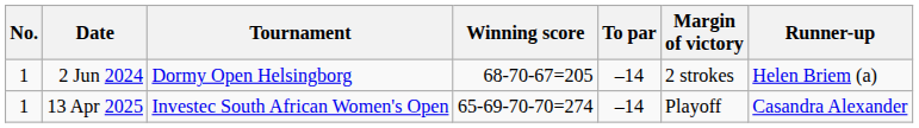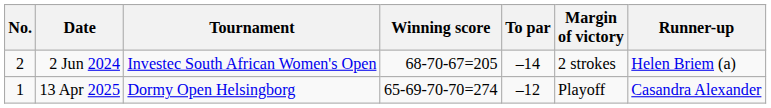 <table class="wikitable" style="font-size:95%;">
 <tr>
 <th>No.</th>
 <th>Date</th>
 <th>Tournament</th>
 <th>Winning score</th>
 <th>To par</th>
 <th>Margin<br>of victory</th>
 <th>Runner-up</th>
 </tr>
 <tr>
-<td align=center>1</td>
+<td align=center>2</td>
 <td align=right>2 Jun <a href='#'>2024</a></td>
-<td><a href='#'>Dormy Open Helsingborg</a></td>
+<td><a href='#'>Investec South African Women's Open</a></td>
 <td align=right>68-70-67=205</td>
 <td align=center>–14</td>
 <td>2 strokes</td>
 <td> <a href='#'>Helen Briem</a> (a)</td>
 </tr>
 <tr>
 <td align=center>1</td>
 <td align=right>13 Apr <a href='#'>2025</a></td>
-<td><a href='#'>Investec South African Women's Open</a></td>
+<td><a href='#'>Dormy Open Helsingborg</a></td>
 <td align=right>65-69-70-70=274</td>
-<td align=center>–14</td>
+<td align=center>–12</td>
 <td>Playoff</td>
 <td> <a href='#'>Casandra Alexander</a></td>
 </tr>
 </table>
